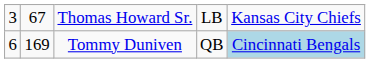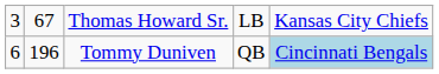 <table class="wikitable" style="text-align:center">
 <tr>
 <td>3</td>
 <td>67</td>
 <td><a href='#'>Thomas Howard Sr.</a></td>
 <td>LB</td>
 <td><a href='#'>Kansas City Chiefs</a></td>
 </tr>
 <tr>
 <td>6</td>
-<td>169</td>
+<td>196</td>
 <td><a href='#'>Tommy Duniven</a></td>
 <td>QB</td>
 <td style="background: lightblue;"><a href='#'>Cincinnati Bengals</a></td>
 </tr>
 </table>
